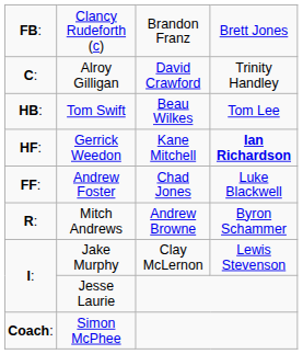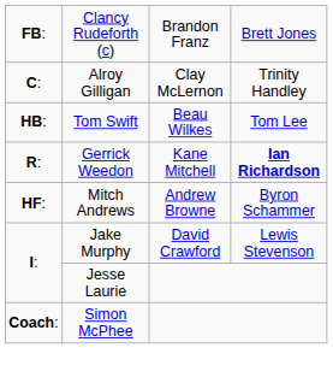 <table class="wikitable" width="50%" align="center" style="font-size:90%; text-align: center">
 <tr>
 <td><strong>FB</strong>:</td>
 <td><a href='#'>Clancy Rudeforth</a> (<a href='#'>c</a>)</td>
 <td>Brandon Franz</td>
 <td><a href='#'>Brett Jones</a></td>
 </tr>
 <tr>
 <td><strong>C</strong>:</td>
 <td>Alroy Gilligan</td>
-<td><a href='#'>David Crawford</a></td>
+<td>Clay McLernon</td>
 <td>Trinity Handley</td>
 </tr>
 <tr>
 <td><strong>HB</strong>:</td>
 <td><a href='#'>Tom Swift</a></td>
 <td><a href='#'>Beau Wilkes</a></td>
 <td><a href='#'>Tom Lee</a></td>
 </tr>
 <tr>
-<td><strong>HF</strong>:</td>
+<td><strong>R</strong>:</td>
 <td><a href='#'>Gerrick Weedon</a></td>
 <td><a href='#'>Kane Mitchell</a></td>
 <td><strong><a href='#'>Ian Richardson</a></strong></td>
 </tr>
 <tr>
-<td><strong>FF</strong>:</td>
-<td><a href='#'>Andrew Foster</a></td>
-<td><a href='#'>Chad Jones</a></td>
-<td><a href='#'>Luke Blackwell</a></td>
-</tr>
-<tr>
-<td><strong>R</strong>:</td>
+<td><strong>HF</strong>:</td>
 <td>Mitch Andrews</td>
 <td><a href='#'>Andrew Browne</a></td>
 <td><a href='#'>Byron Schammer</a></td>
 </tr>
 <tr>
 <td rowspan="2"><strong>I</strong>:</td>
 <td>Jake Murphy</td>
-<td>Clay McLernon</td>
+<td><a href='#'>David Crawford</a></td>
 <td><a href='#'>Lewis Stevenson</a></td>
 </tr>
 <tr>
 <td>Jesse Laurie</td>
 <td colspan="2"></td>
 </tr>
 <tr>
 <td><strong>Coach</strong>:</td>
 <td><a href='#'>Simon McPhee</a></td>
 <td colspan="2"></td>
 </tr>
 </table>
